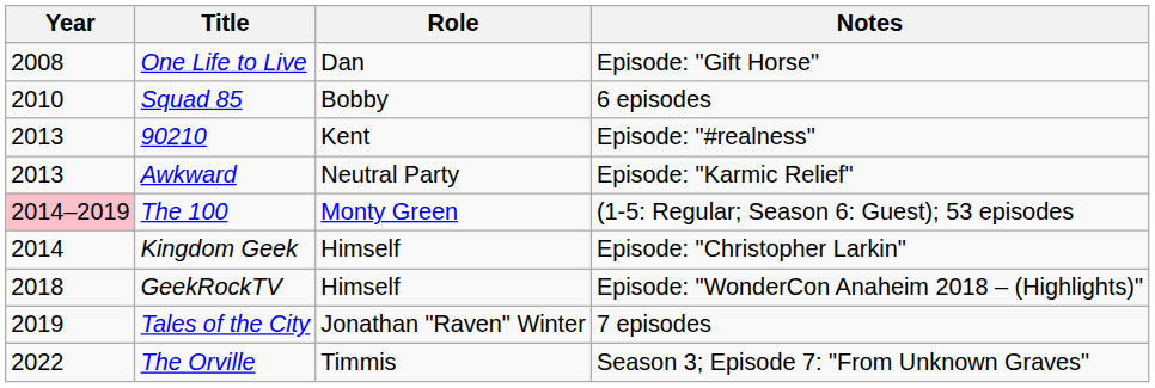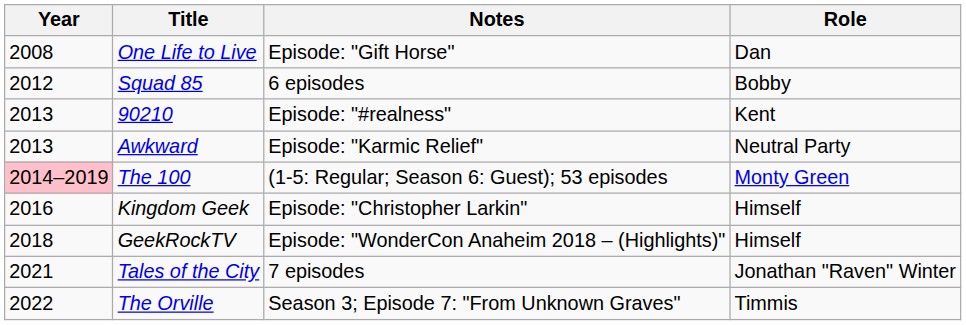 <table class="wikitable sortable">
 <tr>
 <th>Year</th>
 <th>Title</th>
+<th class="unsortable">Notes</th>
 <th>Role</th>
-<th class="unsortable">Notes</th>
 </tr>
 <tr>
 <td>2008</td>
 <td><em><a href='#'>One Life to Live</a></em></td>
+<td>Episode: "Gift Horse"</td>
 <td>Dan</td>
-<td>Episode: "Gift Horse"</td>
 </tr>
 <tr>
-<td>2010</td>
+<td>2012</td>
 <td><em><a href='#'>Squad 85</a></em></td>
+<td>6 episodes</td>
 <td>Bobby</td>
-<td>6 episodes</td>
 </tr>
 <tr>
 <td>2013</td>
 <td><em><a href='#'>90210</a></em></td>
+<td>Episode: "#realness"</td>
 <td>Kent</td>
-<td>Episode: "#realness"</td>
 </tr>
 <tr>
 <td>2013</td>
 <td><em><a href='#'>Awkward</a></em></td>
+<td>Episode: "Karmic Relief"</td>
 <td>Neutral Party</td>
-<td>Episode: "Karmic Relief"</td>
 </tr>
 <tr>
 <td style="background: pink;">2014–2019</td>
 <td><em><a href='#'>The 100</a></em></td>
+<td>(1-5: Regular; Season 6: Guest); 53 episodes</td>
 <td><a href='#'>Monty Green</a></td>
-<td>(1-5: Regular; Season 6: Guest); 53 episodes</td>
 </tr>
 <tr>
-<td>2014</td>
+<td>2016</td>
 <td><em>Kingdom Geek</em></td>
+<td>Episode: "Christopher Larkin"</td>
 <td>Himself</td>
-<td>Episode: "Christopher Larkin"</td>
 </tr>
 <tr>
 <td>2018</td>
 <td><em>GeekRockTV</em></td>
+<td>Episode: "WonderCon Anaheim 2018 – (Highlights)"</td>
 <td>Himself</td>
-<td>Episode: "WonderCon Anaheim 2018 – (Highlights)"</td>
 </tr>
 <tr>
-<td>2019</td>
+<td>2021</td>
 <td><em><a href='#'>Tales of the City</a></em></td>
+<td>7 episodes</td>
 <td>Jonathan "Raven" Winter</td>
-<td>7 episodes</td>
 </tr>
 <tr>
 <td>2022</td>
 <td><em><a href='#'>The Orville</a></em></td>
+<td>Season 3; Episode 7: "From Unknown Graves"</td>
 <td>Timmis</td>
-<td>Season 3; Episode 7: "From Unknown Graves"</td>
 </tr>
 </table>
